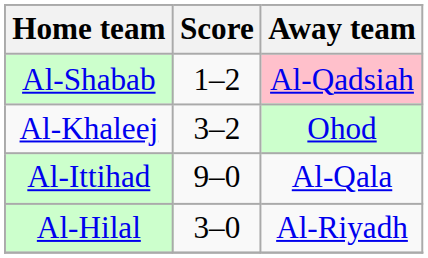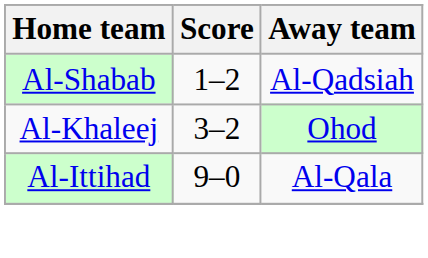 <table class="wikitable" style="text-align: center">
 <tr>
 <th>Home team</th>
 <th>Score</th>
 <th>Away team</th>
 </tr>
 <tr>
 <td bgcolor="ccffcc"><a href='#'>Al-Shabab</a></td>
 <td>1–2</td>
-<td style="background: pink;"><a href='#'>Al-Qadsiah</a></td>
+<td><a href='#'>Al-Qadsiah</a></td>
 </tr>
 <tr>
 <td><a href='#'>Al-Khaleej</a></td>
 <td>3–2</td>
 <td bgcolor="ccffcc"><a href='#'>Ohod</a></td>
 </tr>
 <tr>
 <td bgcolor="ccffcc"><a href='#'>Al-Ittihad</a></td>
 <td>9–0</td>
 <td><a href='#'>Al-Qala</a></td>
 </tr>
 <tr>
-<td bgcolor="ccffcc"><a href='#'>Al-Hilal</a></td>
-<td>3–0</td>
-<td><a href='#'>Al-Riyadh</a></td>
-</tr>
-<tr>
 </tr>
 </table>
